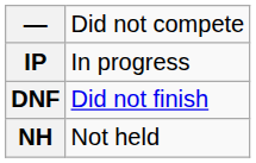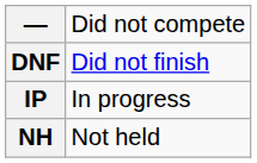 <table class="wikitable">
 <tr>
 <th scope="row">—</th>
 <td>Did not compete</td>
 </tr>
 <tr>
+<th scope="row">DNF</th>
+<td><a href='#'>Did not finish</a></td>
+</tr>
+<tr>
 <th scope="row">IP</th>
 <td>In progress</td>
-</tr>
-<tr>
-<th scope="row">DNF</th>
-<td><a href='#'>Did not finish</a></td>
 </tr>
 <tr>
 <th scope="row">NH</th>
 <td>Not held</td>
 </tr>
 </table>
